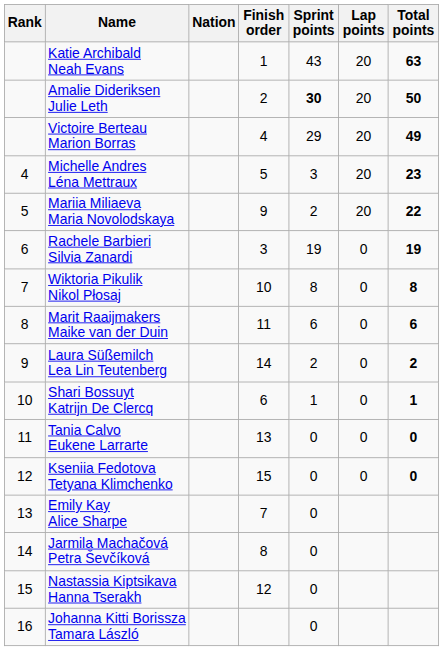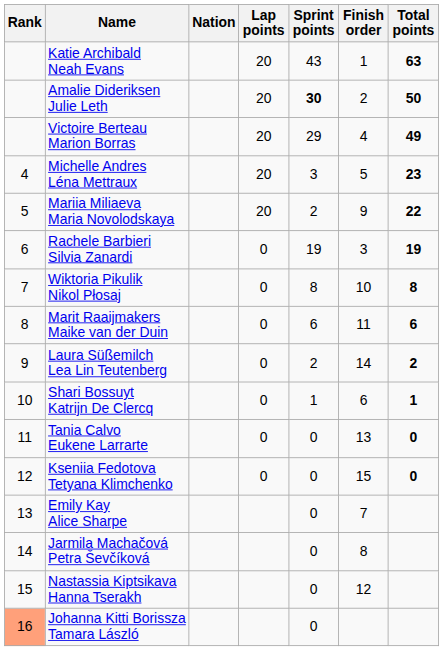 <table class="wikitable sortable" style="text-align:center">
 <tr>
 <th>Rank</th>
 <th>Name</th>
 <th>Nation</th>
+<th width=50>Lap points</th>
+<th width=50>Sprint points</th>
 <th width=50>Finish order</th>
-<th width=50>Sprint points</th>
-<th width=50>Lap points</th>
 <th width=50>Total points</th>
 </tr>
 <tr>
 <td></td>
 <td align=left><a href='#'>Katie Archibald</a><br><a href='#'>Neah Evans</a></td>
 <td align=left></td>
+<td>20</td>
+<td>43</td>
 <td>1</td>
-<td>43</td>
-<td>20</td>
 <td><strong>63</strong></td>
 </tr>
 <tr>
 <td></td>
 <td align=left><a href='#'>Amalie Dideriksen</a><br><a href='#'>Julie Leth</a></td>
 <td align=left></td>
+<td>20</td>
+<td><strong>30</strong></td>
 <td>2</td>
-<td><strong>30</strong></td>
-<td>20</td>
 <td><strong>50</strong></td>
 </tr>
 <tr>
 <td></td>
 <td align=left><a href='#'>Victoire Berteau</a><br><a href='#'>Marion Borras</a></td>
 <td align=left></td>
+<td>20</td>
+<td>29</td>
 <td>4</td>
-<td>29</td>
-<td>20</td>
 <td><strong>49</strong></td>
 </tr>
 <tr>
 <td>4</td>
 <td align=left><a href='#'>Michelle Andres</a><br><a href='#'>Léna Mettraux</a></td>
 <td align=left></td>
+<td>20</td>
+<td>3</td>
 <td>5</td>
-<td>3</td>
-<td>20</td>
 <td><strong>23</strong></td>
 </tr>
 <tr>
 <td>5</td>
 <td align=left><a href='#'>Mariia Miliaeva</a><br><a href='#'>Maria Novolodskaya</a></td>
 <td align=left></td>
+<td>20</td>
+<td>2</td>
 <td>9</td>
-<td>2</td>
-<td>20</td>
 <td><strong>22</strong></td>
 </tr>
 <tr>
 <td>6</td>
 <td align=left><a href='#'>Rachele Barbieri</a><br><a href='#'>Silvia Zanardi</a></td>
 <td align=left></td>
+<td>0</td>
+<td>19</td>
 <td>3</td>
-<td>19</td>
-<td>0</td>
 <td><strong>19</strong></td>
 </tr>
 <tr>
 <td>7</td>
 <td align=left><a href='#'>Wiktoria Pikulik</a><br><a href='#'>Nikol Płosaj</a></td>
 <td align=left></td>
+<td>0</td>
+<td>8</td>
 <td>10</td>
-<td>8</td>
-<td>0</td>
 <td><strong>8</strong></td>
 </tr>
 <tr>
 <td>8</td>
 <td align=left><a href='#'>Marit Raaijmakers</a><br><a href='#'>Maike van der Duin</a></td>
 <td align=left></td>
+<td>0</td>
+<td>6</td>
 <td>11</td>
-<td>6</td>
-<td>0</td>
 <td><strong>6</strong></td>
 </tr>
 <tr>
 <td>9</td>
 <td align=left><a href='#'>Laura Süßemilch</a><br><a href='#'>Lea Lin Teutenberg</a></td>
 <td align=left></td>
+<td>0</td>
+<td>2</td>
 <td>14</td>
-<td>2</td>
-<td>0</td>
 <td><strong>2</strong></td>
 </tr>
 <tr>
 <td>10</td>
 <td align=left><a href='#'>Shari Bossuyt</a><br><a href='#'>Katrijn De Clercq</a></td>
 <td align=left></td>
+<td>0</td>
+<td>1</td>
 <td>6</td>
-<td>1</td>
-<td>0</td>
 <td><strong>1</strong></td>
 </tr>
 <tr>
 <td>11</td>
 <td align=left><a href='#'>Tania Calvo</a><br><a href='#'>Eukene Larrarte</a></td>
 <td align=left></td>
-<td>13</td>
 <td>0</td>
 <td>0</td>
+<td>13</td>
 <td><strong>0</strong></td>
 </tr>
 <tr>
 <td>12</td>
 <td align=left><a href='#'>Kseniia Fedotova</a><br><a href='#'>Tetyana Klimchenko</a></td>
 <td align=left></td>
-<td>15</td>
 <td>0</td>
 <td>0</td>
+<td>15</td>
 <td><strong>0</strong></td>
 </tr>
 <tr>
 <td>13</td>
 <td align=left><a href='#'>Emily Kay</a><br><a href='#'>Alice Sharpe</a></td>
 <td align=left></td>
+<td></td>
+<td>0</td>
 <td>7</td>
-<td>0</td>
-<td></td>
 <td><strong></strong></td>
 </tr>
 <tr>
 <td>14</td>
 <td align=left><a href='#'>Jarmila Machačová</a><br><a href='#'>Petra Ševčíková</a></td>
 <td align=left></td>
+<td></td>
+<td>0</td>
 <td>8</td>
-<td>0</td>
-<td></td>
 <td><strong></strong></td>
 </tr>
 <tr>
 <td>15</td>
 <td align=left><a href='#'>Nastassia Kiptsikava</a><br><a href='#'>Hanna Tserakh</a></td>
 <td align=left></td>
+<td></td>
+<td>0</td>
 <td>12</td>
-<td>0</td>
-<td></td>
 <td><strong></strong></td>
 </tr>
 <tr>
-<td>16</td>
+<td style="background: lightsalmon;">16</td>
 <td align=left><a href='#'>Johanna Kitti Borissza</a><br><a href='#'>Tamara László</a></td>
 <td align=left></td>
 <td></td>
 <td>0</td>
 <td></td>
 <td></td>
 </tr>
 </table>
